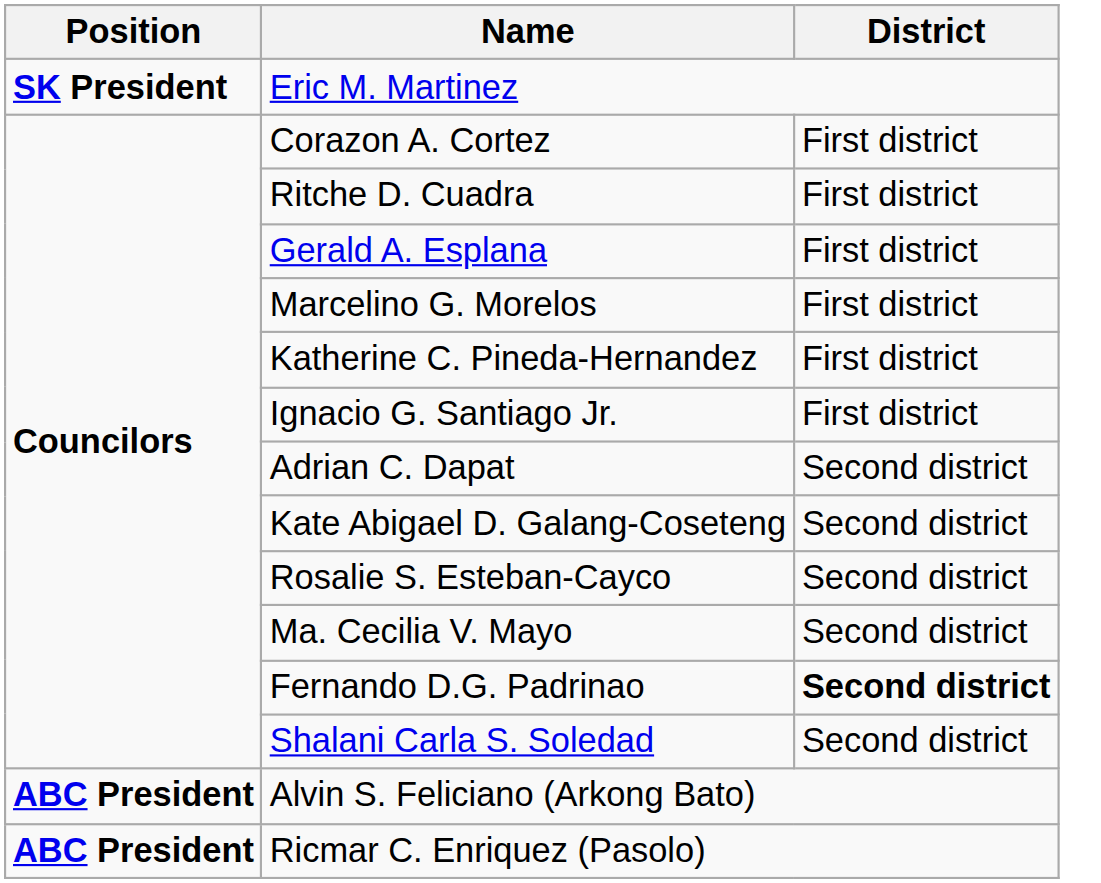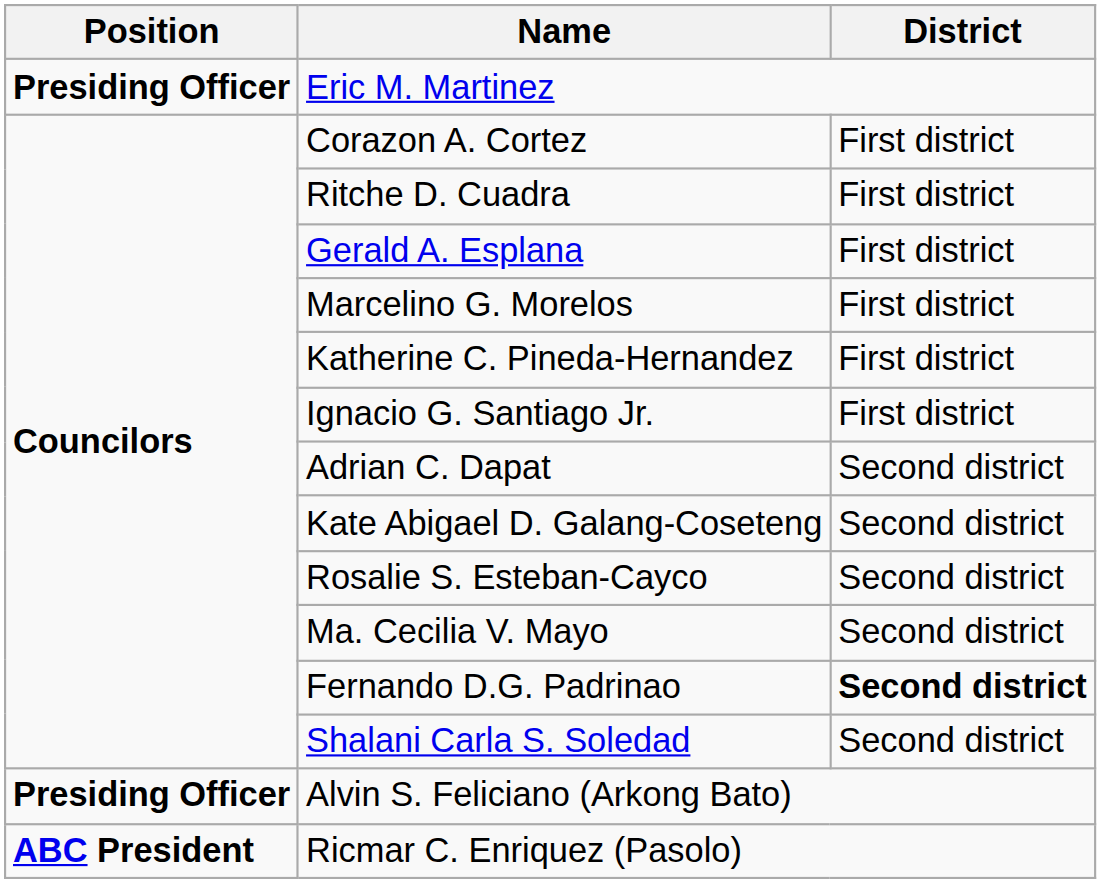 <table class=wikitable>
 <tr>
 <th>Position</th>
 <th>Name</th>
 <th>District</th>
 </tr>
 <tr>
-<td><strong><a href='#'>SK</a> President</strong></td>
+<td><strong>Presiding Officer</strong></td>
 <td colspan="2"><a href='#'>Eric M. Martinez</a></td>
 </tr>
 <tr>
 <td rowspan=12><strong>Councilors</strong></td>
 <td>Corazon A. Cortez</td>
 <td>First district</td>
 </tr>
 <tr>
 <td>Ritche D. Cuadra</td>
 <td>First district</td>
 </tr>
 <tr>
 <td><a href='#'>Gerald A. Esplana</a></td>
 <td>First district</td>
 </tr>
 <tr>
 <td>Marcelino G. Morelos</td>
 <td>First district</td>
 </tr>
 <tr>
 <td>Katherine C. Pineda-Hernandez</td>
 <td>First district</td>
 </tr>
 <tr>
 <td>Ignacio G. Santiago Jr.</td>
 <td>First district</td>
 </tr>
 <tr>
 <td>Adrian C. Dapat</td>
 <td>Second district</td>
 </tr>
 <tr>
 <td>Kate Abigael D. Galang-Coseteng</td>
 <td>Second district</td>
 </tr>
 <tr>
 <td>Rosalie S. Esteban-Cayco</td>
 <td>Second district</td>
 </tr>
 <tr>
 <td>Ma. Cecilia V. Mayo</td>
 <td>Second district</td>
 </tr>
 <tr>
 <td>Fernando D.G. Padrinao</td>
 <td><strong>Second district</strong></td>
 </tr>
 <tr>
 <td><a href='#'>Shalani Carla S. Soledad</a></td>
 <td>Second district</td>
 </tr>
 <tr>
-<td><strong><a href='#'>ABC</a> President</strong></td>
+<td><strong>Presiding Officer</strong></td>
 <td colspan="2">Alvin S. Feliciano (Arkong Bato)</td>
 </tr>
 <tr>
 <td><strong><a href='#'>ABC</a> President</strong></td>
 <td colspan="2">Ricmar C. Enriquez (Pasolo)</td>
 </tr>
 </table>
